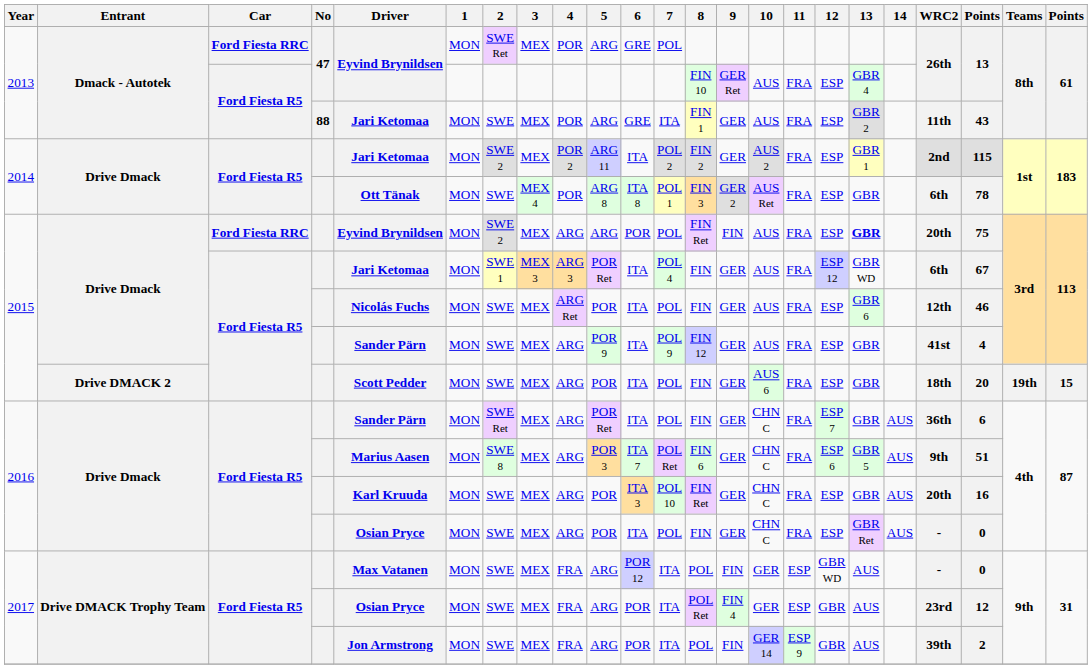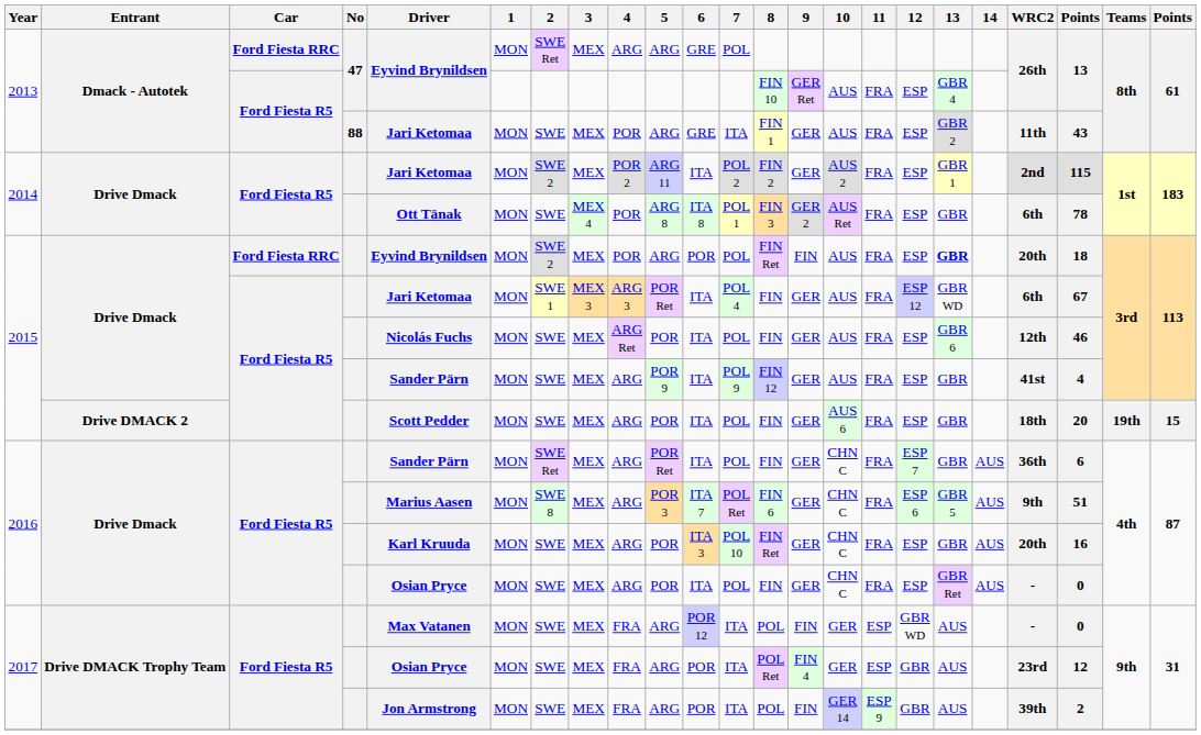 <table class="wikitable" style="text-align:center; font-size:90%">
 <tr>
 <th>Year</th>
 <th>Entrant</th>
 <th>Car</th>
 <th>No</th>
 <th>Driver</th>
 <th>1</th>
 <th>2</th>
 <th>3</th>
 <th>4</th>
 <th>5</th>
 <th>6</th>
 <th>7</th>
 <th>8</th>
 <th>9</th>
 <th>10</th>
 <th>11</th>
 <th>12</th>
 <th>13</th>
 <th>14</th>
 <th>WRC2</th>
 <th>Points</th>
 <th>Teams</th>
 <th>Points</th>
 </tr>
 <tr>
 <td rowspan="3"><a href='#'>2013</a></td>
 <th rowspan="3">Dmack - Autotek</th>
 <th><a href='#'>Ford Fiesta RRC</a></th>
 <th rowspan="2">47</th>
 <th rowspan="2"> <a href='#'>Eyvind Brynildsen</a></th>
 <td><a href='#'>MON</a></td>
 <td style="background:#EFCFFF;"><a href='#'>SWE</a><br><small>Ret</small></td>
 <td><a href='#'>MEX</a></td>
-<td><a href='#'>POR</a></td>
+<td><a href='#'>ARG</a></td>
 <td><a href='#'>ARG</a></td>
 <td><a href='#'>GRE</a></td>
 <td><a href='#'>POL</a></td>
 <td></td>
 <td></td>
 <td></td>
 <td></td>
 <td></td>
 <td></td>
 <td></td>
 <th rowspan="2">26th</th>
 <th rowspan="2">13</th>
 <th rowspan="3">8th</th>
 <th rowspan="3">61</th>
 </tr>
 <tr>
 <th rowspan="2"><a href='#'>Ford Fiesta R5</a></th>
 <td></td>
 <td></td>
 <td></td>
 <td></td>
 <td></td>
 <td></td>
 <td></td>
 <td style="background:#DFFFDF;"><a href='#'>FIN</a><br><small>10</small></td>
 <td style="background:#EFCFFF;"><a href='#'>GER</a><br><small>Ret</small></td>
 <td><a href='#'>AUS</a></td>
 <td><a href='#'>FRA</a></td>
 <td><a href='#'>ESP</a></td>
 <td style="background:#DFFFDF;"><a href='#'>GBR</a><br><small>4</small></td>
 <td></td>
 </tr>
 <tr>
 <th>88</th>
 <th> <a href='#'>Jari Ketomaa</a></th>
 <td><a href='#'>MON</a></td>
 <td><a href='#'>SWE</a></td>
 <td><a href='#'>MEX</a></td>
 <td><a href='#'>POR</a></td>
 <td><a href='#'>ARG</a></td>
 <td><a href='#'>GRE</a></td>
 <td><a href='#'>ITA</a></td>
 <td style="background:#FFFFBF;"><a href='#'>FIN</a><br><small>1</small></td>
 <td><a href='#'>GER</a></td>
 <td><a href='#'>AUS</a></td>
 <td><a href='#'>FRA</a></td>
 <td><a href='#'>ESP</a></td>
 <td style="background:#DFDFDF;"><a href='#'>GBR</a><br><small>2</small></td>
 <td></td>
 <th>11th</th>
 <th>43</th>
 </tr>
 <tr>
 <td rowspan="2"><a href='#'>2014</a></td>
 <th rowspan="2">Drive Dmack</th>
 <th rowspan="2"><a href='#'>Ford Fiesta R5</a></th>
 <th></th>
 <th> <a href='#'>Jari Ketomaa</a></th>
 <td><a href='#'>MON</a></td>
 <td style="background:#DFDFDF;"><a href='#'>SWE</a><br><small>2</small></td>
 <td><a href='#'>MEX</a></td>
 <td style="background:#DFDFDF;"><a href='#'>POR</a><br><small>2</small></td>
 <td style="background:#CFCFFF;"><a href='#'>ARG</a><br><small>11</small></td>
 <td><a href='#'>ITA</a></td>
 <td style="background:#DFDFDF;"><a href='#'>POL</a><br><small>2</small></td>
 <td style="background:#DFDFDF;"><a href='#'>FIN</a><br><small>2</small></td>
 <td><a href='#'>GER</a></td>
 <td style="background:#DFDFDF;"><a href='#'>AUS</a><br><small>2</small></td>
 <td><a href='#'>FRA</a></td>
 <td><a href='#'>ESP</a></td>
 <td style="background:#FFFFBF;"><a href='#'>GBR</a><br><small>1</small></td>
 <td></td>
 <td style="background:#DFDFDF;"><strong>2nd</strong></td>
 <td style="background:#DFDFDF;"><strong>115</strong></td>
 <td rowspan="2" style="background:#FFFFBF;"><strong>1st</strong></td>
 <td rowspan="2" style="background:#FFFFBF;"><strong>183</strong></td>
 </tr>
 <tr>
 <th></th>
 <th> <a href='#'>Ott Tänak</a></th>
 <td><a href='#'>MON</a></td>
 <td><a href='#'>SWE</a></td>
 <td style="background:#DFFFDF;"><a href='#'>MEX</a><br><small>4</small></td>
 <td><a href='#'>POR</a></td>
 <td style="background:#DFFFDF;"><a href='#'>ARG</a><br><small>8</small></td>
 <td style="background:#DFFFDF;"><a href='#'>ITA</a><br><small>8</small></td>
 <td style="background:#FFFFBF;"><a href='#'>POL</a><br><small>1</small></td>
 <td style="background:#FFDF9F;"><a href='#'>FIN</a><br><small>3</small></td>
 <td style="background:#DFDFDF;"><a href='#'>GER</a><br><small>2</small></td>
 <td style="background:#EFCFFF;"><a href='#'>AUS</a><br><small>Ret</small></td>
 <td><a href='#'>FRA</a></td>
 <td><a href='#'>ESP</a></td>
 <td><a href='#'>GBR</a></td>
 <td></td>
 <th>6th</th>
 <th>78</th>
 </tr>
 <tr>
 <td rowspan="5"><a href='#'>2015</a></td>
 <th rowspan="4">Drive Dmack</th>
 <th><a href='#'>Ford Fiesta RRC</a></th>
 <th></th>
 <th> <a href='#'>Eyvind Brynildsen</a></th>
 <td><a href='#'>MON</a></td>
 <td style="background:#DFDFDF;"><a href='#'>SWE</a><br><small>2</small></td>
 <td><a href='#'>MEX</a></td>
-<td><a href='#'>ARG</a></td>
+<td><a href='#'>POR</a></td>
 <td><a href='#'>ARG</a></td>
 <td><a href='#'>POR</a></td>
 <td><a href='#'>POL</a></td>
 <td style="background:#EFCFFF;"><a href='#'>FIN</a><br><small>Ret</small></td>
 <td><a href='#'>FIN</a></td>
 <td><a href='#'>AUS</a></td>
 <td><a href='#'>FRA</a></td>
 <td><a href='#'>ESP</a></td>
 <td><strong><a href='#'>GBR</a></strong></td>
 <td></td>
 <th>20th</th>
-<th>75</th>
+<th>18</th>
 <td rowspan="4" style="background:#FFDF9F;"><strong>3rd</strong></td>
 <td rowspan="4" style="background:#FFDF9F;"><strong>113</strong></td>
 </tr>
 <tr>
 <th rowspan="4"><a href='#'>Ford Fiesta R5</a></th>
 <th></th>
 <th> <a href='#'>Jari Ketomaa</a></th>
 <td><a href='#'>MON</a></td>
 <td style="background:#FFFFBF;"><a href='#'>SWE</a><br><small>1</small></td>
 <td style="background:#FFDF9F;"><a href='#'>MEX</a><br><small>3</small></td>
 <td style="background:#FFDF9F;"><a href='#'>ARG</a><br><small>3</small></td>
 <td style="background:#EFCFFF;"><a href='#'>POR</a><br><small>Ret</small></td>
 <td><a href='#'>ITA</a></td>
 <td style="background:#DFFFDF;"><a href='#'>POL</a><br><small>4</small></td>
 <td><a href='#'>FIN</a></td>
 <td><a href='#'>GER</a></td>
 <td><a href='#'>AUS</a></td>
 <td><a href='#'>FRA</a></td>
 <td style="background:#CFCFFF;"><a href='#'>ESP</a><br><small>12</small></td>
 <td><a href='#'>GBR</a><br><small>WD</small></td>
 <td></td>
 <th>6th</th>
 <th>67</th>
 </tr>
 <tr>
 <th></th>
 <th> <a href='#'>Nicolás Fuchs</a></th>
 <td><a href='#'>MON</a></td>
 <td><a href='#'>SWE</a></td>
 <td><a href='#'>MEX</a></td>
 <td style="background:#EFCFFF;"><a href='#'>ARG</a><br><small>Ret</small></td>
 <td><a href='#'>POR</a></td>
 <td><a href='#'>ITA</a></td>
 <td><a href='#'>POL</a></td>
 <td><a href='#'>FIN</a></td>
 <td><a href='#'>GER</a></td>
 <td><a href='#'>AUS</a></td>
 <td><a href='#'>FRA</a></td>
 <td><a href='#'>ESP</a></td>
 <td style="background:#DFFFDF;"><a href='#'>GBR</a><br><small>6</small></td>
 <td></td>
 <th>12th</th>
 <th>46</th>
 </tr>
 <tr>
 <th></th>
 <th> <a href='#'>Sander Pärn</a></th>
 <td><a href='#'>MON</a></td>
 <td><a href='#'>SWE</a></td>
 <td><a href='#'>MEX</a></td>
 <td><a href='#'>ARG</a></td>
 <td style="background:#DFFFDF;"><a href='#'>POR</a><br><small>9</small></td>
 <td><a href='#'>ITA</a></td>
 <td style="background:#DFFFDF;"><a href='#'>POL</a><br><small>9</small></td>
 <td style="background:#CFCFFF;"><a href='#'>FIN</a><br><small>12</small></td>
 <td><a href='#'>GER</a></td>
 <td><a href='#'>AUS</a></td>
 <td><a href='#'>FRA</a></td>
 <td><a href='#'>ESP</a></td>
 <td><a href='#'>GBR</a></td>
 <td></td>
 <th>41st</th>
 <th>4</th>
 </tr>
 <tr>
 <th>Drive DMACK 2</th>
 <th></th>
 <th> <a href='#'>Scott Pedder</a></th>
 <td><a href='#'>MON</a></td>
 <td><a href='#'>SWE</a></td>
 <td><a href='#'>MEX</a></td>
 <td><a href='#'>ARG</a></td>
 <td><a href='#'>POR</a></td>
 <td><a href='#'>ITA</a></td>
 <td><a href='#'>POL</a></td>
 <td><a href='#'>FIN</a></td>
 <td><a href='#'>GER</a></td>
 <td style="background:#DFFFDF;"><a href='#'>AUS</a><br><small>6</small></td>
 <td><a href='#'>FRA</a></td>
 <td><a href='#'>ESP</a></td>
 <td><a href='#'>GBR</a></td>
 <td></td>
 <th>18th</th>
 <th>20</th>
 <th>19th</th>
 <th>15</th>
 </tr>
 <tr>
 <td rowspan="4"><a href='#'>2016</a></td>
 <th rowspan="4">Drive Dmack</th>
 <th rowspan="4"><a href='#'>Ford Fiesta R5</a></th>
 <th></th>
 <th> <a href='#'>Sander Pärn</a></th>
 <td><a href='#'>MON</a></td>
 <td style="background:#EFCFFF;"><a href='#'>SWE</a><br><small>Ret</small></td>
 <td><a href='#'>MEX</a></td>
 <td><a href='#'>ARG</a></td>
 <td style="background:#EFCFFF;"><a href='#'>POR</a><br><small>Ret</small></td>
 <td><a href='#'>ITA</a></td>
 <td><a href='#'>POL</a></td>
 <td><a href='#'>FIN</a></td>
 <td><a href='#'>GER</a></td>
 <td><a href='#'>CHN</a><br><small>C</small></td>
 <td><a href='#'>FRA</a></td>
 <td style="background:#DFFFDF;"><a href='#'>ESP</a><br><small>7</small></td>
 <td><a href='#'>GBR</a></td>
 <td><a href='#'>AUS</a></td>
 <th>36th</th>
 <th>6</th>
 <td rowspan="4"><strong>4th</strong></td>
 <td rowspan="4"><strong>87</strong></td>
 </tr>
 <tr>
 <th></th>
 <th> <a href='#'>Marius Aasen</a></th>
 <td><a href='#'>MON</a></td>
 <td style="background:#DFFFDF;"><a href='#'>SWE</a><br><small>8</small></td>
 <td><a href='#'>MEX</a></td>
 <td><a href='#'>ARG</a></td>
 <td style="background:#FFDF9F;"><a href='#'>POR</a><br><small>3</small></td>
 <td style="background:#DFFFDF;"><a href='#'>ITA</a><br><small>7</small></td>
 <td style="background:#EFCFFF;"><a href='#'>POL</a><br><small>Ret</small></td>
 <td style="background:#DFFFDF;"><a href='#'>FIN</a><br><small>6</small></td>
 <td><a href='#'>GER</a></td>
 <td><a href='#'>CHN</a><br><small>C</small></td>
 <td><a href='#'>FRA</a></td>
 <td style="background:#DFFFDF;"><a href='#'>ESP</a><br><small>6</small></td>
 <td style="background:#DFFFDF;"><a href='#'>GBR</a><br><small>5</small></td>
 <td><a href='#'>AUS</a></td>
 <th>9th</th>
 <th>51</th>
 </tr>
 <tr>
 <th></th>
 <th> <a href='#'>Karl Kruuda</a></th>
 <td><a href='#'>MON</a></td>
 <td><a href='#'>SWE</a></td>
 <td><a href='#'>MEX</a></td>
 <td><a href='#'>ARG</a></td>
 <td><a href='#'>POR</a></td>
 <td style="background:#FFDF9F;"><a href='#'>ITA</a><br><small>3</small></td>
 <td style="background:#DFFFDF;"><a href='#'>POL</a><br><small>10</small></td>
 <td style="background:#EFCFFF;"><a href='#'>FIN</a><br><small>Ret</small></td>
 <td><a href='#'>GER</a></td>
 <td><a href='#'>CHN</a><br><small>C</small></td>
 <td><a href='#'>FRA</a></td>
 <td><a href='#'>ESP</a></td>
 <td><a href='#'>GBR</a></td>
 <td><a href='#'>AUS</a></td>
 <th>20th</th>
 <th>16</th>
 </tr>
 <tr>
 <th></th>
 <th> <a href='#'>Osian Pryce</a></th>
 <td><a href='#'>MON</a></td>
 <td><a href='#'>SWE</a></td>
 <td><a href='#'>MEX</a></td>
 <td><a href='#'>ARG</a></td>
 <td><a href='#'>POR</a></td>
 <td><a href='#'>ITA</a></td>
 <td><a href='#'>POL</a></td>
 <td><a href='#'>FIN</a></td>
 <td><a href='#'>GER</a></td>
 <td><a href='#'>CHN</a><br><small>C</small></td>
 <td><a href='#'>FRA</a></td>
 <td><a href='#'>ESP</a></td>
 <td style="background:#EFCFFF;"><a href='#'>GBR</a><br><small>Ret</small></td>
 <td><a href='#'>AUS</a></td>
 <th>-</th>
 <th>0</th>
 </tr>
 <tr>
 <td rowspan="3"><a href='#'>2017</a></td>
 <th rowspan="3">Drive DMACK Trophy Team</th>
 <th rowspan="3"><a href='#'>Ford Fiesta R5</a></th>
 <th></th>
 <th> <a href='#'>Max Vatanen</a></th>
 <td><a href='#'>MON</a></td>
 <td><a href='#'>SWE</a></td>
 <td><a href='#'>MEX</a></td>
 <td><a href='#'>FRA</a></td>
 <td><a href='#'>ARG</a></td>
 <td style="background:#CFCFFF;"><a href='#'>POR</a><br><small>12</small></td>
 <td><a href='#'>ITA</a></td>
 <td><a href='#'>POL</a></td>
 <td><a href='#'>FIN</a></td>
 <td><a href='#'>GER</a></td>
 <td><a href='#'>ESP</a></td>
 <td><a href='#'>GBR</a><br><small>WD</small></td>
 <td><a href='#'>AUS</a></td>
 <td></td>
 <th>-</th>
 <th>0</th>
 <td rowspan="3"><strong>9th</strong></td>
 <td rowspan="3"><strong>31</strong></td>
 </tr>
 <tr>
 <th></th>
 <th> <a href='#'>Osian Pryce</a></th>
 <td><a href='#'>MON</a></td>
 <td><a href='#'>SWE</a></td>
 <td><a href='#'>MEX</a></td>
 <td><a href='#'>FRA</a></td>
 <td><a href='#'>ARG</a></td>
 <td><a href='#'>POR</a></td>
 <td><a href='#'>ITA</a></td>
 <td style="background:#EFCFFF;"><a href='#'>POL</a><br><small>Ret</small></td>
 <td style="background:#DFFFDF;"><a href='#'>FIN</a><br><small>4</small></td>
 <td><a href='#'>GER</a></td>
 <td><a href='#'>ESP</a></td>
 <td><a href='#'>GBR</a></td>
 <td><a href='#'>AUS</a></td>
 <td></td>
 <th>23rd</th>
 <th>12</th>
 </tr>
 <tr>
 <th></th>
 <th> <a href='#'>Jon Armstrong</a></th>
 <td><a href='#'>MON</a></td>
 <td><a href='#'>SWE</a></td>
 <td><a href='#'>MEX</a></td>
 <td><a href='#'>FRA</a></td>
 <td><a href='#'>ARG</a></td>
 <td><a href='#'>POR</a></td>
 <td><a href='#'>ITA</a></td>
 <td><a href='#'>POL</a></td>
 <td><a href='#'>FIN</a></td>
 <td style="background:#CFCFFF;"><a href='#'>GER</a><br><small>14</small></td>
 <td style="background:#DFFFDF;"><a href='#'>ESP</a><br><small>9</small></td>
 <td><a href='#'>GBR</a></td>
 <td><a href='#'>AUS</a></td>
 <td></td>
 <th>39th</th>
 <th>2</th>
 </tr>
 <tr>
 </tr>
 </table>
